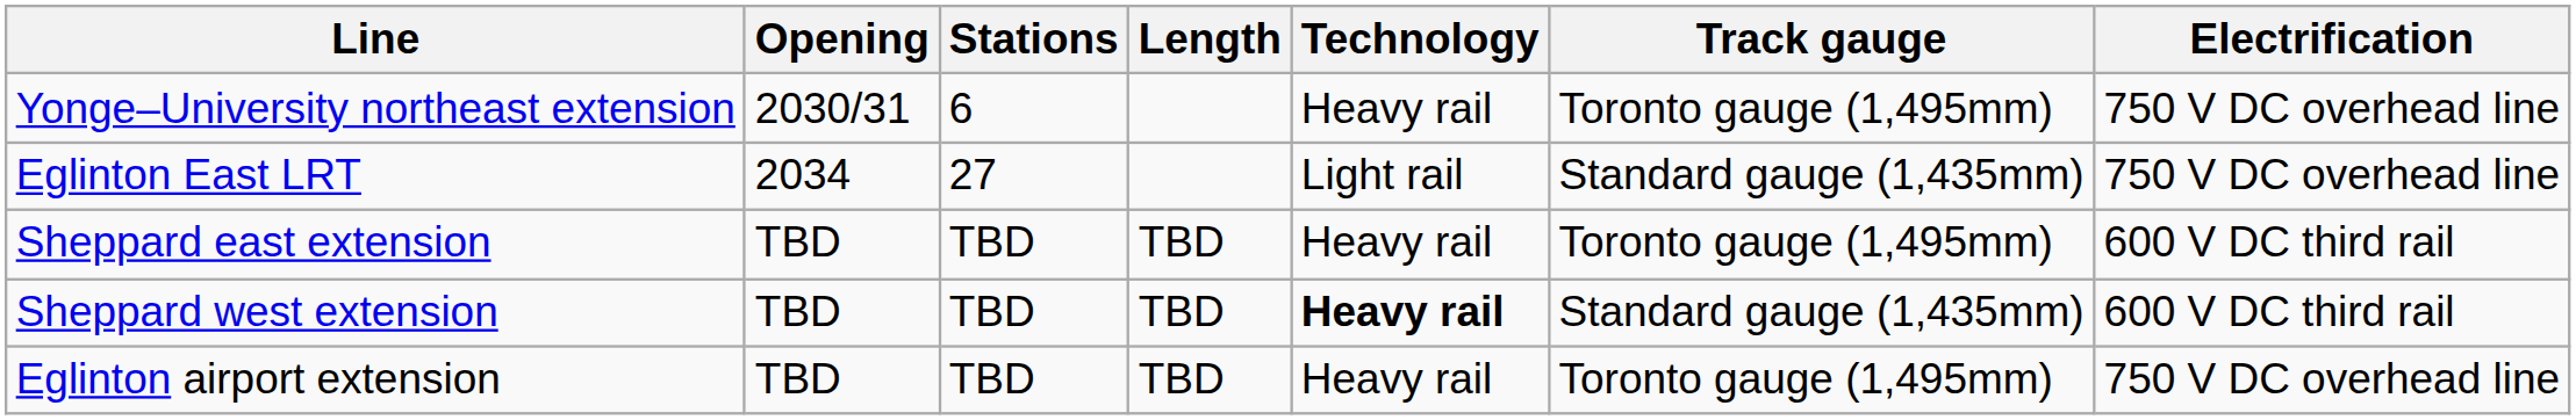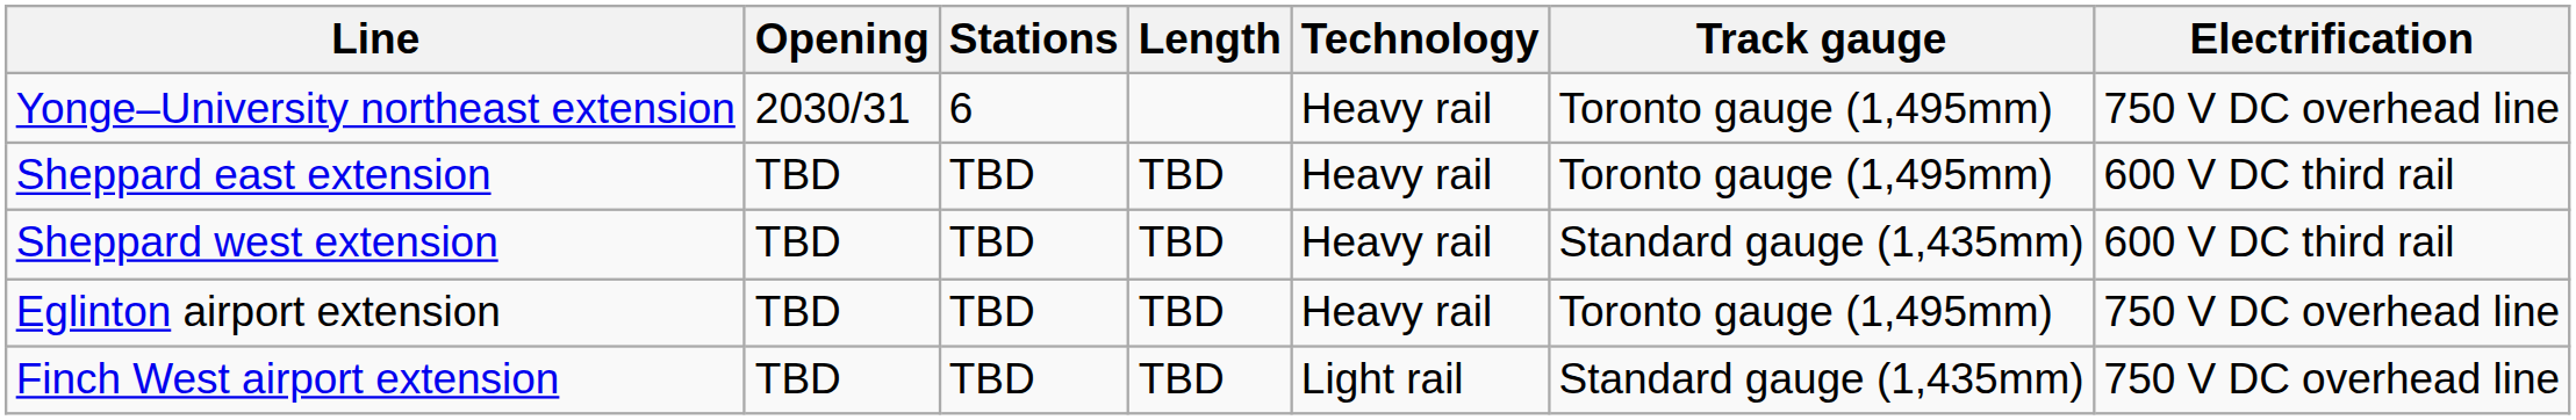 <table class="wikitable">
 <tr valign="top">
 <th>Line</th>
 <th>Opening</th>
 <th>Stations</th>
 <th>Length</th>
 <th>Technology</th>
 <th>Track gauge</th>
 <th>Electrification</th>
 </tr>
 <tr>
 <td> <a href='#'>Yonge–University northeast extension</a></td>
 <td>2030/31</td>
 <td>6</td>
 <td></td>
 <td>Heavy rail</td>
 <td>Toronto gauge (1,495mm)</td>
 <td>750 V DC overhead line</td>
 </tr>
 <tr>
-<td><a href='#'>Eglinton East LRT</a></td>
-<td>2034</td>
-<td>27</td>
-<td></td>
-<td>Light rail</td>
-<td>Standard gauge (1,435mm)</td>
-<td>750 V DC overhead line</td>
-</tr>
-<tr>
 <td> <a href='#'>Sheppard east extension</a></td>
 <td>TBD</td>
 <td>TBD</td>
 <td>TBD</td>
 <td>Heavy rail</td>
 <td>Toronto gauge (1,495mm)</td>
 <td>600 V DC third rail</td>
 </tr>
 <tr>
 <td> <a href='#'>Sheppard west extension</a></td>
 <td>TBD</td>
 <td>TBD</td>
 <td>TBD</td>
-<td><strong>Heavy rail</strong></td>
+<td>Heavy rail</td>
 <td>Standard gauge (1,435mm)</td>
 <td>600 V DC third rail</td>
 </tr>
 <tr>
 <td> <a href='#'>Eglinton</a> airport extension</td>
 <td>TBD</td>
 <td>TBD</td>
 <td>TBD</td>
 <td>Heavy rail</td>
 <td>Toronto gauge (1,495mm)</td>
 <td>750 V DC overhead line</td>
 </tr>
+<tr>
+<td> <a href='#'>Finch West airport extension</a></td>
+<td>TBD</td>
+<td>TBD</td>
+<td>TBD</td>
+<td>Light rail</td>
+<td>Standard gauge (1,435mm)</td>
+<td>750 V DC overhead line</td>
+</tr>
 </table>
